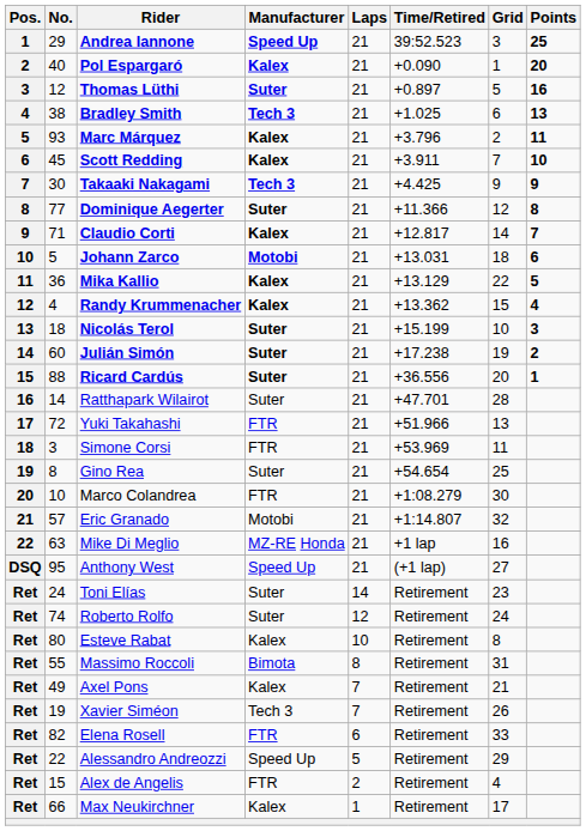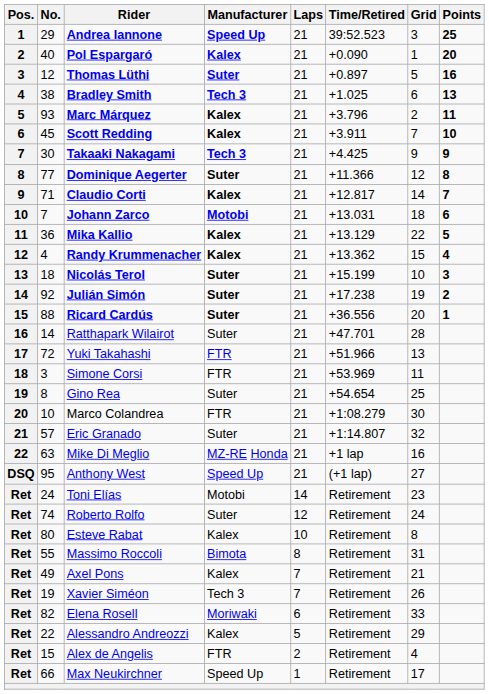 <table class="wikitable" style="font-size: 95%;">
 <tr>
 <th>Pos.</th>
 <th>No.</th>
 <th>Rider</th>
 <th>Manufacturer</th>
 <th>Laps</th>
 <th>Time/Retired</th>
 <th>Grid</th>
 <th>Points</th>
 </tr>
 <tr>
 <th>1</th>
 <td>29</td>
 <td> <strong><a href='#'>Andrea Iannone</a></strong></td>
 <td><strong><a href='#'>Speed Up</a></strong></td>
 <td>21</td>
 <td>39:52.523</td>
 <td>3</td>
 <td><strong>25</strong></td>
 </tr>
 <tr>
 <th>2</th>
 <td>40</td>
 <td> <strong><a href='#'>Pol Espargaró</a></strong></td>
 <td><strong><a href='#'>Kalex</a></strong></td>
 <td>21</td>
 <td>+0.090</td>
 <td>1</td>
 <td><strong>20</strong></td>
 </tr>
 <tr>
 <th>3</th>
 <td>12</td>
 <td> <strong><a href='#'>Thomas Lüthi</a></strong></td>
 <td><strong><a href='#'>Suter</a></strong></td>
 <td>21</td>
 <td>+0.897</td>
 <td>5</td>
 <td><strong>16</strong></td>
 </tr>
 <tr>
 <th>4</th>
 <td>38</td>
 <td> <strong><a href='#'>Bradley Smith</a></strong></td>
 <td><strong><a href='#'>Tech 3</a></strong></td>
 <td>21</td>
 <td>+1.025</td>
 <td>6</td>
 <td><strong>13</strong></td>
 </tr>
 <tr>
 <th>5</th>
 <td>93</td>
 <td> <strong><a href='#'>Marc Márquez</a></strong></td>
 <td><strong>Kalex</strong></td>
 <td>21</td>
 <td>+3.796</td>
 <td>2</td>
 <td><strong>11</strong></td>
 </tr>
 <tr>
 <th>6</th>
 <td>45</td>
 <td> <strong><a href='#'>Scott Redding</a></strong></td>
 <td><strong>Kalex</strong></td>
 <td>21</td>
 <td>+3.911</td>
 <td>7</td>
 <td><strong>10</strong></td>
 </tr>
 <tr>
 <th>7</th>
 <td>30</td>
 <td> <strong><a href='#'>Takaaki Nakagami</a></strong></td>
 <td><strong><a href='#'>Tech 3</a></strong></td>
 <td>21</td>
 <td>+4.425</td>
 <td>9</td>
 <td><strong>9</strong></td>
 </tr>
 <tr>
 <th>8</th>
 <td>77</td>
 <td> <strong><a href='#'>Dominique Aegerter</a></strong></td>
 <td><strong>Suter</strong></td>
 <td>21</td>
 <td>+11.366</td>
 <td>12</td>
 <td><strong>8</strong></td>
 </tr>
 <tr>
 <th>9</th>
 <td>71</td>
 <td> <strong><a href='#'>Claudio Corti</a></strong></td>
 <td><strong>Kalex</strong></td>
 <td>21</td>
 <td>+12.817</td>
 <td>14</td>
 <td><strong>7</strong></td>
 </tr>
 <tr>
 <th>10</th>
-<td>5</td>
+<td>7</td>
 <td> <strong><a href='#'>Johann Zarco</a></strong></td>
 <td><strong><a href='#'>Motobi</a></strong></td>
 <td>21</td>
 <td>+13.031</td>
 <td>18</td>
 <td><strong>6</strong></td>
 </tr>
 <tr>
 <th>11</th>
 <td>36</td>
 <td> <strong><a href='#'>Mika Kallio</a></strong></td>
 <td><strong>Kalex</strong></td>
 <td>21</td>
 <td>+13.129</td>
 <td>22</td>
 <td><strong>5</strong></td>
 </tr>
 <tr>
 <th>12</th>
 <td>4</td>
 <td> <strong><a href='#'>Randy Krummenacher</a></strong></td>
 <td><strong>Kalex</strong></td>
 <td>21</td>
 <td>+13.362</td>
 <td>15</td>
 <td><strong>4</strong></td>
 </tr>
 <tr>
 <th>13</th>
 <td>18</td>
 <td> <strong><a href='#'>Nicolás Terol</a></strong></td>
 <td><strong>Suter</strong></td>
 <td>21</td>
 <td>+15.199</td>
 <td>10</td>
 <td><strong>3</strong></td>
 </tr>
 <tr>
 <th>14</th>
-<td>60</td>
+<td>92</td>
 <td> <strong><a href='#'>Julián Simón</a></strong></td>
 <td><strong>Suter</strong></td>
 <td>21</td>
 <td>+17.238</td>
 <td>19</td>
 <td><strong>2</strong></td>
 </tr>
 <tr>
 <th>15</th>
 <td>88</td>
 <td> <strong><a href='#'>Ricard Cardús</a></strong></td>
 <td><strong>Suter</strong></td>
 <td>21</td>
 <td>+36.556</td>
 <td>20</td>
 <td><strong>1</strong></td>
 </tr>
 <tr>
 <th>16</th>
 <td>14</td>
 <td> <a href='#'>Ratthapark Wilairot</a></td>
 <td>Suter</td>
 <td>21</td>
 <td>+47.701</td>
 <td>28</td>
 <td></td>
 </tr>
 <tr>
 <th>17</th>
 <td>72</td>
 <td> <a href='#'>Yuki Takahashi</a></td>
 <td><a href='#'>FTR</a></td>
 <td>21</td>
 <td>+51.966</td>
 <td>13</td>
 <td></td>
 </tr>
 <tr>
 <th>18</th>
 <td>3</td>
 <td> <a href='#'>Simone Corsi</a></td>
 <td>FTR</td>
 <td>21</td>
 <td>+53.969</td>
 <td>11</td>
 <td></td>
 </tr>
 <tr>
 <th>19</th>
 <td>8</td>
 <td> <a href='#'>Gino Rea</a></td>
 <td>Suter</td>
 <td>21</td>
 <td>+54.654</td>
 <td>25</td>
 <td></td>
 </tr>
 <tr>
 <th>20</th>
 <td>10</td>
 <td> Marco Colandrea</td>
 <td>FTR</td>
 <td>21</td>
 <td>+1:08.279</td>
 <td>30</td>
 <td></td>
 </tr>
 <tr>
 <th>21</th>
 <td>57</td>
 <td> <a href='#'>Eric Granado</a></td>
-<td>Motobi</td>
+<td>Suter</td>
 <td>21</td>
 <td>+1:14.807</td>
 <td>32</td>
 <td></td>
 </tr>
 <tr>
 <th>22</th>
 <td>63</td>
 <td> <a href='#'>Mike Di Meglio</a></td>
 <td><a href='#'>MZ-RE</a> <a href='#'>Honda</a></td>
 <td>21</td>
 <td>+1 lap</td>
 <td>16</td>
 <td></td>
 </tr>
 <tr>
 <th>DSQ</th>
 <td>95</td>
 <td> <a href='#'>Anthony West</a></td>
 <td><a href='#'>Speed Up</a></td>
 <td>21</td>
 <td>(+1 lap)</td>
 <td>27</td>
 <td></td>
 </tr>
 <tr>
 <th>Ret</th>
 <td>24</td>
 <td> <a href='#'>Toni Elías</a></td>
-<td>Suter</td>
+<td>Motobi</td>
 <td>14</td>
 <td>Retirement</td>
 <td>23</td>
 <td></td>
 </tr>
 <tr>
 <th>Ret</th>
 <td>74</td>
 <td> <a href='#'>Roberto Rolfo</a></td>
 <td>Suter</td>
 <td>12</td>
 <td>Retirement</td>
 <td>24</td>
 <td></td>
 </tr>
 <tr>
 <th>Ret</th>
 <td>80</td>
 <td> <a href='#'>Esteve Rabat</a></td>
 <td>Kalex</td>
 <td>10</td>
 <td>Retirement</td>
 <td>8</td>
 <td></td>
 </tr>
 <tr>
 <th>Ret</th>
 <td>55</td>
 <td> <a href='#'>Massimo Roccoli</a></td>
 <td><a href='#'>Bimota</a></td>
 <td>8</td>
 <td>Retirement</td>
 <td>31</td>
 <td></td>
 </tr>
 <tr>
 <th>Ret</th>
 <td>49</td>
 <td> <a href='#'>Axel Pons</a></td>
 <td>Kalex</td>
 <td>7</td>
 <td>Retirement</td>
 <td>21</td>
 <td></td>
 </tr>
 <tr>
 <th>Ret</th>
 <td>19</td>
 <td> <a href='#'>Xavier Siméon</a></td>
 <td>Tech 3</td>
 <td>7</td>
 <td>Retirement</td>
 <td>26</td>
 <td></td>
 </tr>
 <tr>
 <th>Ret</th>
 <td>82</td>
 <td> <a href='#'>Elena Rosell</a></td>
-<td><a href='#'>FTR</a></td>
+<td><a href='#'>Moriwaki</a></td>
 <td>6</td>
 <td>Retirement</td>
 <td>33</td>
 <td></td>
 </tr>
 <tr>
 <th>Ret</th>
 <td>22</td>
 <td> <a href='#'>Alessandro Andreozzi</a></td>
-<td>Speed Up</td>
+<td>Kalex</td>
 <td>5</td>
 <td>Retirement</td>
 <td>29</td>
 <td></td>
 </tr>
 <tr>
 <th>Ret</th>
 <td>15</td>
 <td> <a href='#'>Alex de Angelis</a></td>
 <td>FTR</td>
 <td>2</td>
 <td>Retirement</td>
 <td>4</td>
 <td></td>
 </tr>
 <tr>
 <th>Ret</th>
 <td>66</td>
 <td> <a href='#'>Max Neukirchner</a></td>
-<td>Kalex</td>
+<td>Speed Up</td>
 <td>1</td>
 <td>Retirement</td>
 <td>17</td>
 <td></td>
 </tr>
 <tr>
 <th colspan=8></th>
 </tr>
 </table>
